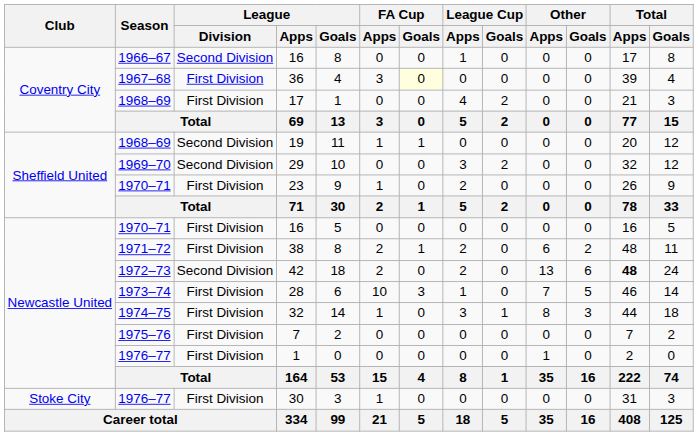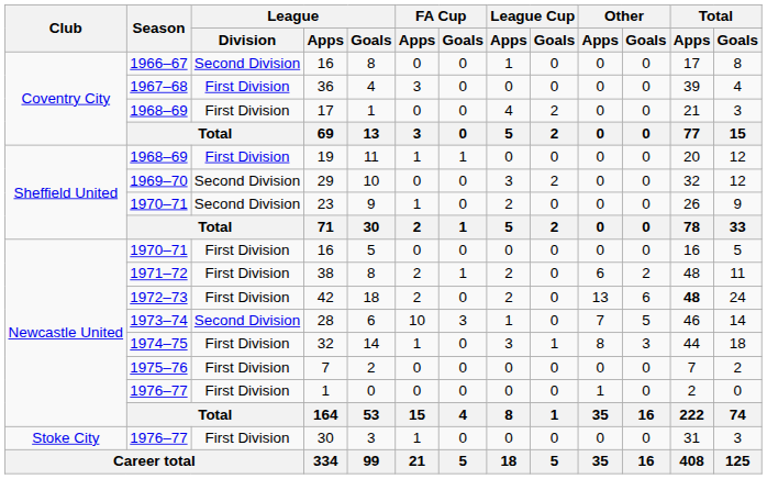 <table class="wikitable" style="text-align:center">
 <tr>
 <th rowspan="2">Club</th>
 <th rowspan="2">Season</th>
 <th colspan="3">League</th>
 <th colspan="2">FA Cup</th>
 <th colspan="2">League Cup</th>
 <th colspan="2">Other</th>
 <th colspan="2">Total</th>
 </tr>
 <tr>
 <th>Division</th>
 <th>Apps</th>
 <th>Goals</th>
 <th>Apps</th>
 <th>Goals</th>
 <th>Apps</th>
 <th>Goals</th>
 <th>Apps</th>
 <th>Goals</th>
 <th>Apps</th>
 <th>Goals</th>
 </tr>
 <tr>
 <td rowspan="4"><a href='#'>Coventry City</a></td>
 <td><a href='#'>1966–67</a></td>
 <td><a href='#'>Second Division</a></td>
 <td>16</td>
 <td>8</td>
 <td>0</td>
 <td>0</td>
 <td>1</td>
 <td>0</td>
 <td>0</td>
 <td>0</td>
 <td>17</td>
 <td>8</td>
 </tr>
 <tr>
 <td><a href='#'>1967–68</a></td>
 <td><a href='#'>First Division</a></td>
 <td>36</td>
 <td>4</td>
 <td>3</td>
-<td style="background: lightyellow;">0</td>
+<td>0</td>
 <td>0</td>
 <td>0</td>
 <td>0</td>
 <td>0</td>
 <td>39</td>
 <td>4</td>
 </tr>
 <tr>
 <td><a href='#'>1968–69</a></td>
 <td>First Division</td>
 <td>17</td>
 <td>1</td>
 <td>0</td>
 <td>0</td>
 <td>4</td>
 <td>2</td>
 <td>0</td>
 <td>0</td>
 <td>21</td>
 <td>3</td>
 </tr>
 <tr>
 <th colspan="2">Total</th>
 <th>69</th>
 <th>13</th>
 <th>3</th>
 <th>0</th>
 <th>5</th>
 <th>2</th>
 <th>0</th>
 <th>0</th>
 <th>77</th>
 <th>15</th>
 </tr>
 <tr>
 <td rowspan="4"><a href='#'>Sheffield United</a></td>
 <td><a href='#'>1968–69</a></td>
-<td>Second Division</td>
+<td><a href='#'>First Division</a></td>
 <td>19</td>
 <td>11</td>
 <td>1</td>
 <td>1</td>
 <td>0</td>
 <td>0</td>
 <td>0</td>
 <td>0</td>
 <td>20</td>
 <td>12</td>
 </tr>
 <tr>
 <td><a href='#'>1969–70</a></td>
 <td>Second Division</td>
 <td>29</td>
 <td>10</td>
 <td>0</td>
 <td>0</td>
 <td>3</td>
 <td>2</td>
 <td>0</td>
 <td>0</td>
 <td>32</td>
 <td>12</td>
 </tr>
 <tr>
 <td><a href='#'>1970–71</a></td>
-<td>First Division</td>
+<td>Second Division</td>
 <td>23</td>
 <td>9</td>
 <td>1</td>
 <td>0</td>
 <td>2</td>
 <td>0</td>
 <td>0</td>
 <td>0</td>
 <td>26</td>
 <td>9</td>
 </tr>
 <tr>
 <th colspan="2">Total</th>
 <th>71</th>
 <th>30</th>
 <th>2</th>
 <th>1</th>
 <th>5</th>
 <th>2</th>
 <th>0</th>
 <th>0</th>
 <th>78</th>
 <th>33</th>
 </tr>
 <tr>
 <td rowspan="8"><a href='#'>Newcastle United</a></td>
 <td><a href='#'>1970–71</a></td>
 <td>First Division</td>
 <td>16</td>
 <td>5</td>
 <td>0</td>
 <td>0</td>
 <td>0</td>
 <td>0</td>
 <td>0</td>
 <td>0</td>
 <td>16</td>
 <td>5</td>
 </tr>
 <tr>
 <td><a href='#'>1971–72</a></td>
 <td>First Division</td>
 <td>38</td>
 <td>8</td>
 <td>2</td>
 <td>1</td>
 <td>2</td>
 <td>0</td>
 <td>6</td>
 <td>2</td>
 <td>48</td>
 <td>11</td>
 </tr>
 <tr>
 <td><a href='#'>1972–73</a></td>
-<td>Second Division</td>
+<td>First Division</td>
 <td>42</td>
 <td>18</td>
 <td>2</td>
 <td>0</td>
 <td>2</td>
 <td>0</td>
 <td>13</td>
 <td>6</td>
 <td><strong>48</strong></td>
 <td>24</td>
 </tr>
 <tr>
 <td><a href='#'>1973–74</a></td>
-<td>First Division</td>
+<td><a href='#'>Second Division</a></td>
 <td>28</td>
 <td>6</td>
 <td>10</td>
 <td>3</td>
 <td>1</td>
 <td>0</td>
 <td>7</td>
 <td>5</td>
 <td>46</td>
 <td>14</td>
 </tr>
 <tr>
 <td><a href='#'>1974–75</a></td>
 <td>First Division</td>
 <td>32</td>
 <td>14</td>
 <td>1</td>
 <td>0</td>
 <td>3</td>
 <td>1</td>
 <td>8</td>
 <td>3</td>
 <td>44</td>
 <td>18</td>
 </tr>
 <tr>
 <td><a href='#'>1975–76</a></td>
 <td>First Division</td>
 <td>7</td>
 <td>2</td>
 <td>0</td>
 <td>0</td>
 <td>0</td>
 <td>0</td>
 <td>0</td>
 <td>0</td>
 <td>7</td>
 <td>2</td>
 </tr>
 <tr>
 <td><a href='#'>1976–77</a></td>
 <td>First Division</td>
 <td>1</td>
 <td>0</td>
 <td>0</td>
 <td>0</td>
 <td>0</td>
 <td>0</td>
 <td>1</td>
 <td>0</td>
 <td>2</td>
 <td>0</td>
 </tr>
 <tr>
 <th colspan="2">Total</th>
 <th>164</th>
 <th>53</th>
 <th>15</th>
 <th>4</th>
 <th>8</th>
 <th>1</th>
 <th>35</th>
 <th>16</th>
 <th>222</th>
 <th>74</th>
 </tr>
 <tr>
 <td><a href='#'>Stoke City</a></td>
 <td><a href='#'>1976–77</a></td>
 <td>First Division</td>
 <td>30</td>
 <td>3</td>
 <td>1</td>
 <td>0</td>
 <td>0</td>
 <td>0</td>
 <td>0</td>
 <td>0</td>
 <td>31</td>
 <td>3</td>
 </tr>
 <tr>
 <th colspan="3">Career total</th>
 <th>334</th>
 <th>99</th>
 <th>21</th>
 <th>5</th>
 <th>18</th>
 <th>5</th>
 <th>35</th>
 <th>16</th>
 <th>408</th>
 <th>125</th>
 </tr>
 </table>
